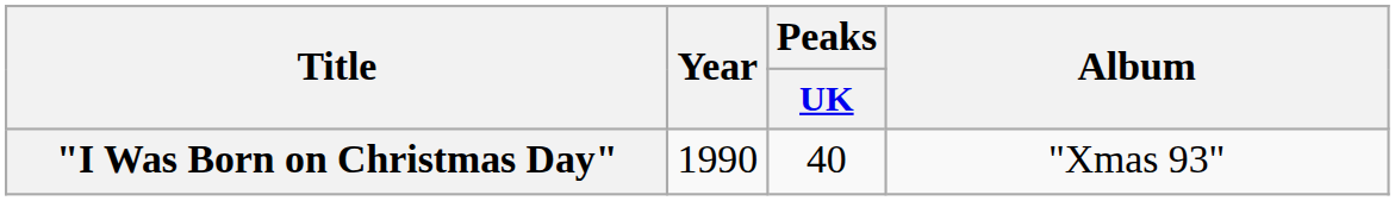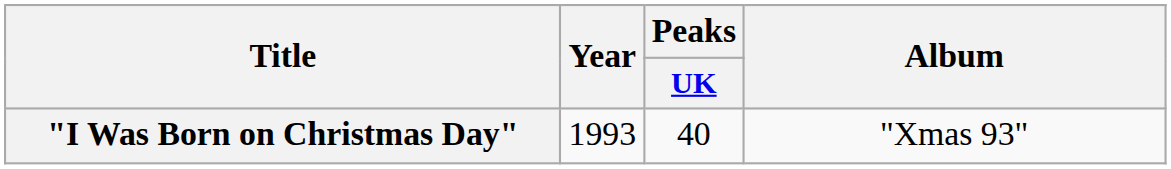 <table class="wikitable plainrowheaders" style="text-align:center">
 <tr>
 <th scope="col" rowspan="2" style="width:16em;">Title</th>
 <th scope="col" rowspan="2" style="width:1em;">Year</th>
 <th scope="col">Peaks</th>
 <th scope="col" rowspan="2" style="width:12em;">Album</th>
 </tr>
 <tr>
 <th scope="col" style="width:2.5em;font-size:90%;"><a href='#'>UK</a><br></th>
 </tr>
 <tr>
 <th scope="row">"I Was Born on Christmas Day"<br></th>
-<td>1990</td>
+<td>1993</td>
 <td>40</td>
 <td>"Xmas 93" </td>
 </tr>
 </table>
